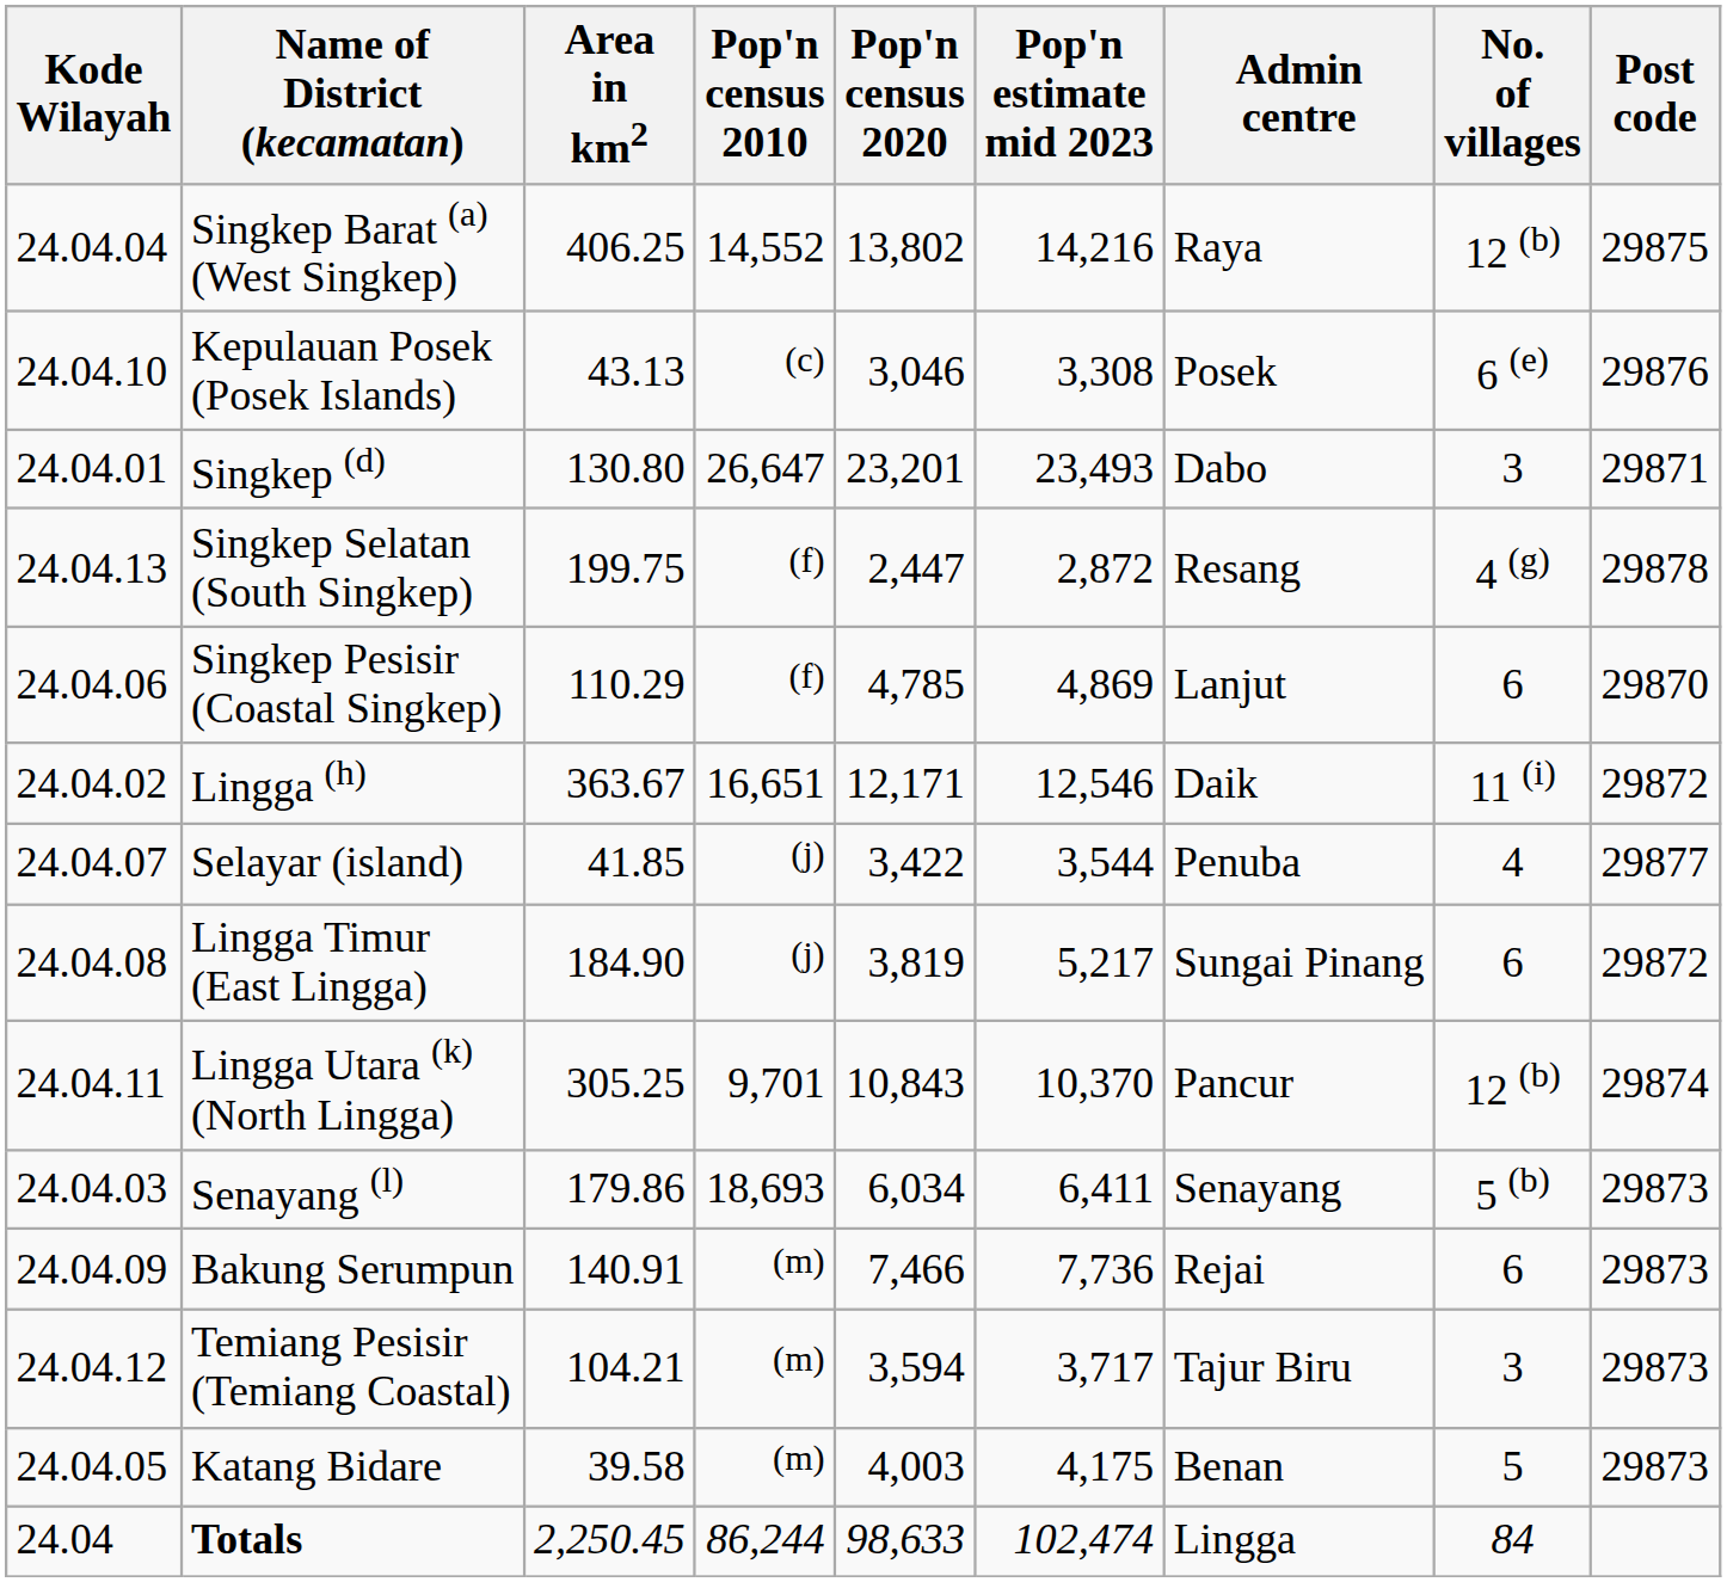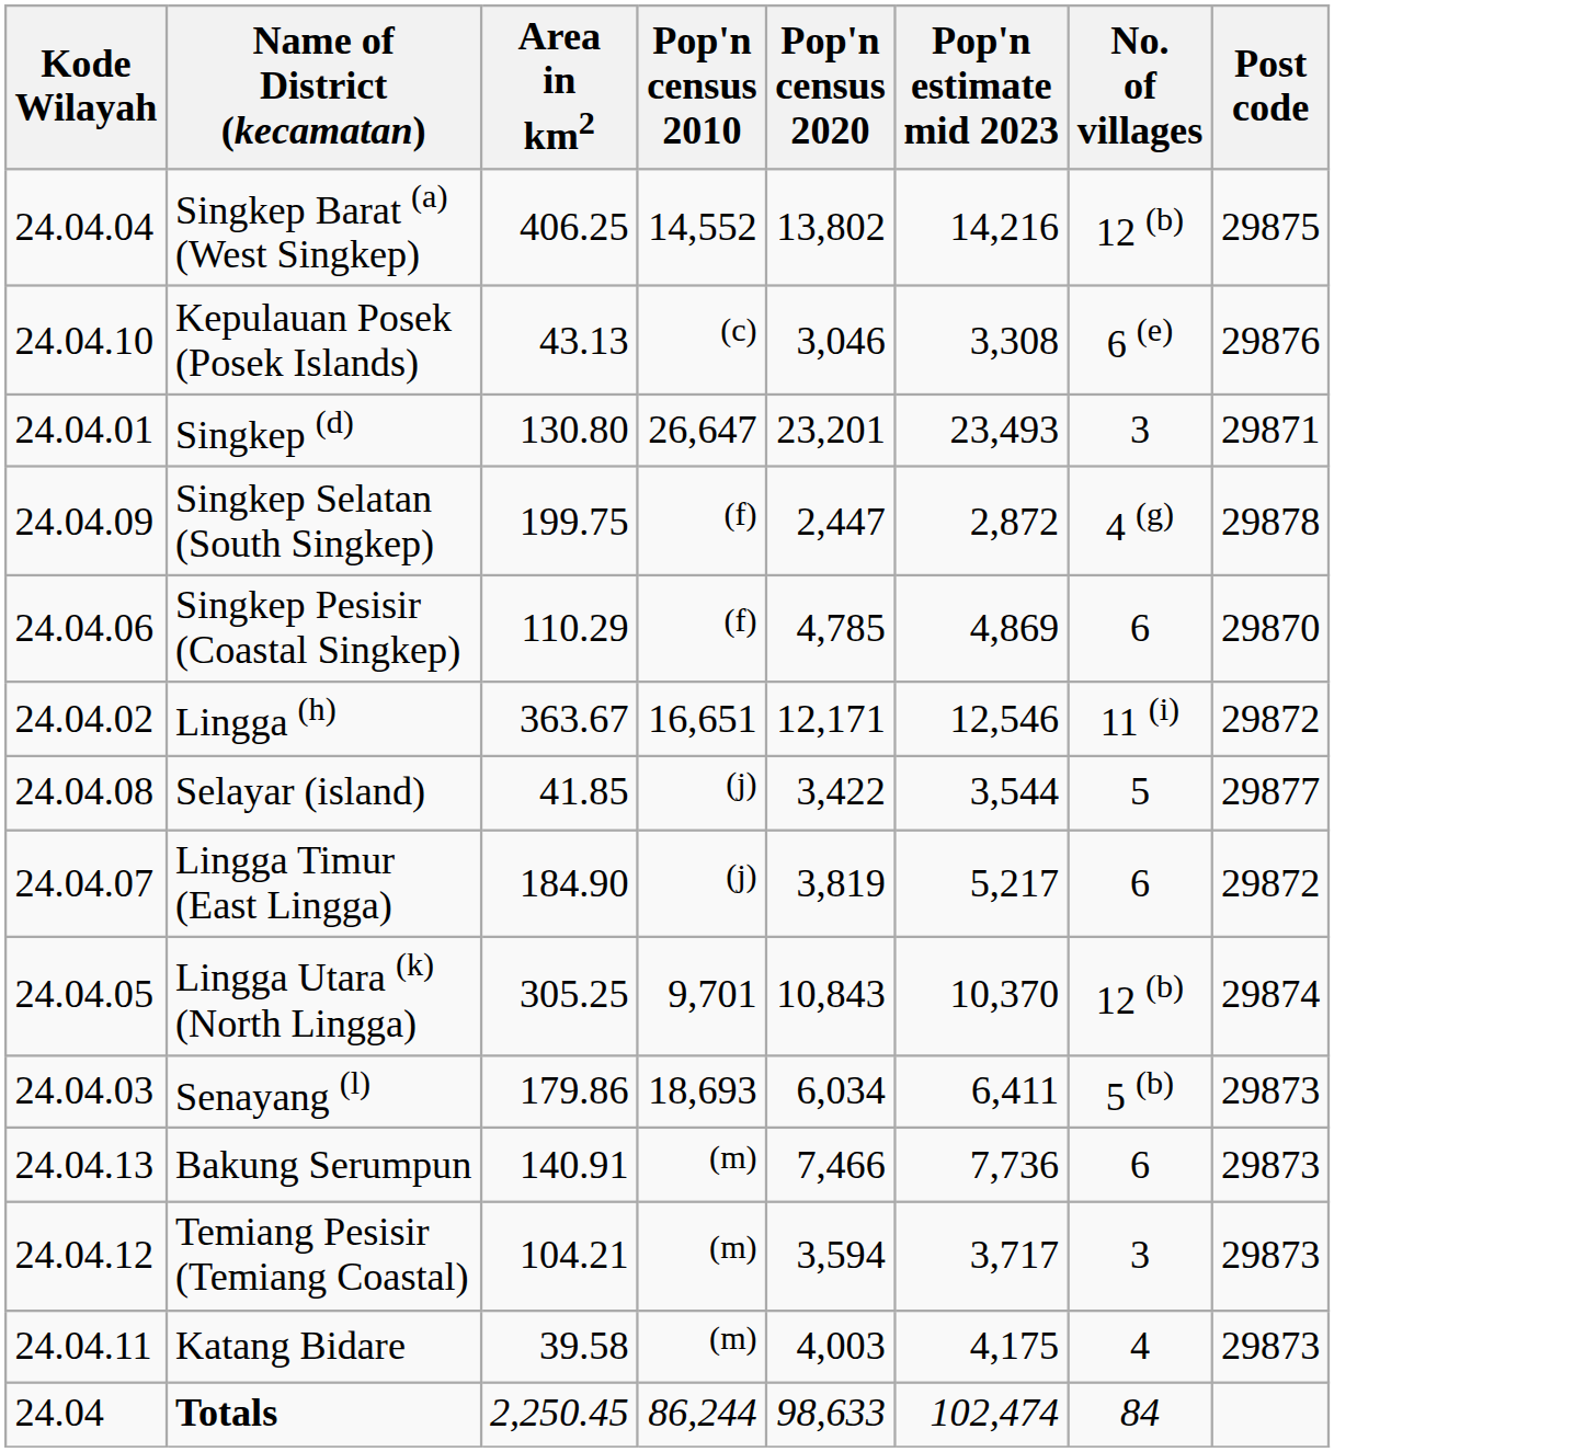 <table class="sortable wikitable">
 <tr>
 <th>Kode <br>Wilayah</th>
 <th>Name of<br>District<br>(<em>kecamatan</em>)</th>
 <th>Area <br>in<br>km<sup>2</sup></th>
 <th>Pop'n<br>census<br>2010</th>
 <th>Pop'n<br>census<br>2020</th>
 <th>Pop'n<br>estimate<br>mid 2023</th>
-<th>Admin<br>centre</th>
 <th>No. <br>of<br>villages</th>
 <th>Post<br>code</th>
 </tr>
 <tr>
 <td>24.04.04</td>
 <td>Singkep Barat <sup>(a)</sup> <br> (West Singkep)</td>
 <td align="right">406.25</td>
 <td align="right">14,552</td>
 <td align="right">13,802</td>
 <td align="right">14,216</td>
-<td>Raya</td>
 <td align="center">12 <sup>(b)</sup></td>
 <td>29875</td>
 </tr>
 <tr>
 <td>24.04.10</td>
 <td>Kepulauan Posek <br> (Posek Islands)</td>
 <td align="right">43.13</td>
 <td align="right"><sup>(c)</sup></td>
 <td align="right">3,046</td>
 <td align="right">3,308</td>
-<td>Posek</td>
 <td align="center">6 <sup>(e)</sup></td>
 <td>29876</td>
 </tr>
 <tr>
 <td>24.04.01</td>
 <td>Singkep <sup>(d)</sup> </td>
 <td align="right">130.80</td>
 <td align="right">26,647</td>
 <td align="right">23,201</td>
 <td align="right">23,493</td>
-<td>Dabo</td>
 <td align="center">3</td>
 <td>29871</td>
 </tr>
 <tr>
-<td>24.04.13</td>
+<td>24.04.09</td>
 <td>Singkep Selatan <br> (South Singkep)</td>
 <td align="right">199.75</td>
 <td align="right"><sup>(f)</sup></td>
 <td align="right">2,447</td>
 <td align="right">2,872</td>
-<td>Resang</td>
 <td align="center">4 <sup>(g)</sup></td>
 <td>29878</td>
 </tr>
 <tr>
 <td>24.04.06</td>
 <td>Singkep Pesisir <br> (Coastal Singkep)</td>
 <td align="right">110.29</td>
 <td align="right"><sup>(f)</sup></td>
 <td align="right">4,785</td>
 <td align="right">4,869</td>
-<td>Lanjut</td>
 <td align="center">6</td>
 <td>29870</td>
 </tr>
 <tr>
 <td>24.04.02</td>
 <td>Lingga <sup>(h)</sup> </td>
 <td align="right">363.67</td>
 <td align="right">16,651</td>
 <td align="right">12,171</td>
 <td align="right">12,546</td>
-<td>Daik</td>
 <td align="center">11 <sup>(i)</sup></td>
 <td>29872</td>
 </tr>
 <tr>
-<td>24.04.07</td>
+<td>24.04.08</td>
 <td>Selayar (island) </td>
 <td align="right">41.85</td>
 <td align="right"><sup>(j)</sup></td>
 <td align="right">3,422</td>
 <td align="right">3,544</td>
-<td>Penuba</td>
-<td align="center">4</td>
+<td align="center">5</td>
 <td>29877</td>
 </tr>
 <tr>
-<td>24.04.08</td>
+<td>24.04.07</td>
 <td>Lingga Timur <br> (East Lingga)</td>
 <td align="right">184.90</td>
 <td align="right"><sup>(j)</sup></td>
 <td align="right">3,819</td>
 <td align="right">5,217</td>
-<td>Sungai Pinang</td>
 <td align="center">6</td>
 <td>29872</td>
 </tr>
 <tr>
-<td>24.04.11</td>
+<td>24.04.05</td>
 <td>Lingga Utara <sup>(k)</sup> <br> (North Lingga)</td>
 <td align="right">305.25</td>
 <td align="right">9,701</td>
 <td align="right">10,843</td>
 <td align="right">10,370</td>
-<td>Pancur</td>
 <td align="center">12 <sup>(b)</sup></td>
 <td>29874</td>
 </tr>
 <tr>
 <td>24.04.03</td>
 <td>Senayang <sup>(l)</sup> </td>
 <td align="right">179.86</td>
 <td align="right">18,693</td>
 <td align="right">6,034</td>
 <td align="right">6,411</td>
-<td>Senayang</td>
 <td align="center">5 <sup>(b)</sup></td>
 <td>29873</td>
 </tr>
 <tr>
-<td>24.04.09</td>
+<td>24.04.13</td>
 <td>Bakung Serumpun </td>
 <td align="right">140.91</td>
 <td align="right"><sup>(m)</sup></td>
 <td align="right">7,466</td>
 <td align="right">7,736</td>
-<td>Rejai</td>
 <td align="center">6</td>
 <td>29873</td>
 </tr>
 <tr>
 <td>24.04.12</td>
 <td>Temiang Pesisir <br> (Temiang Coastal)</td>
 <td align="right">104.21</td>
 <td align="right"><sup>(m)</sup></td>
 <td align="right">3,594</td>
 <td align="right">3,717</td>
-<td>Tajur Biru</td>
 <td align="center">3</td>
 <td>29873</td>
 </tr>
 <tr>
-<td>24.04.05</td>
+<td>24.04.11</td>
 <td>Katang Bidare </td>
 <td align="right">39.58</td>
 <td align="right"><sup>(m)</sup></td>
 <td align="right">4,003</td>
 <td align="right">4,175</td>
-<td>Benan</td>
-<td align="center">5</td>
+<td align="center">4</td>
 <td>29873</td>
 </tr>
 <tr>
 <td>24.04</td>
 <td><strong>Totals</strong></td>
 <td align="right"><em>2,250.45</em></td>
 <td align="right"><em>86,244</em></td>
 <td align="right"><em>98,633</em></td>
 <td align="right"><em>102,474</em></td>
-<td>Lingga</td>
 <td align="center"><em>84</em></td>
 <td></td>
 </tr>
 </table>
